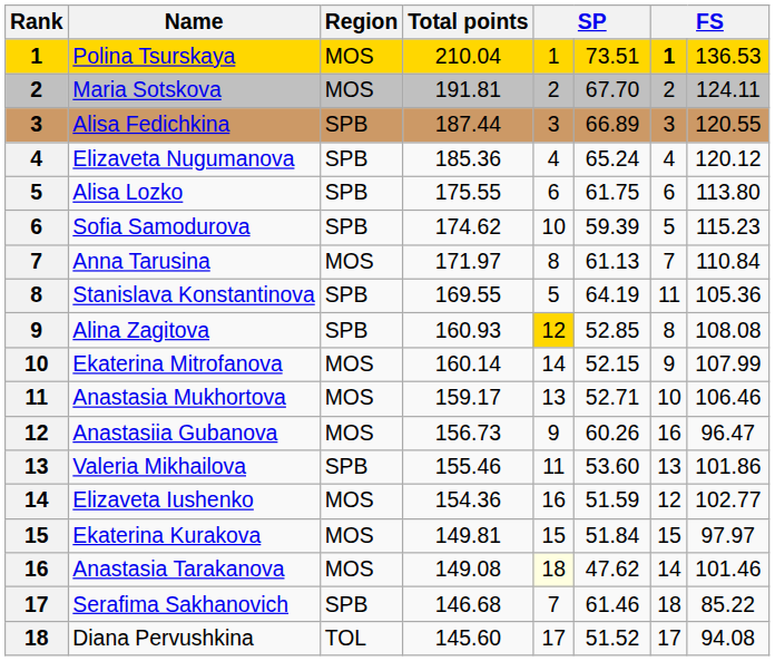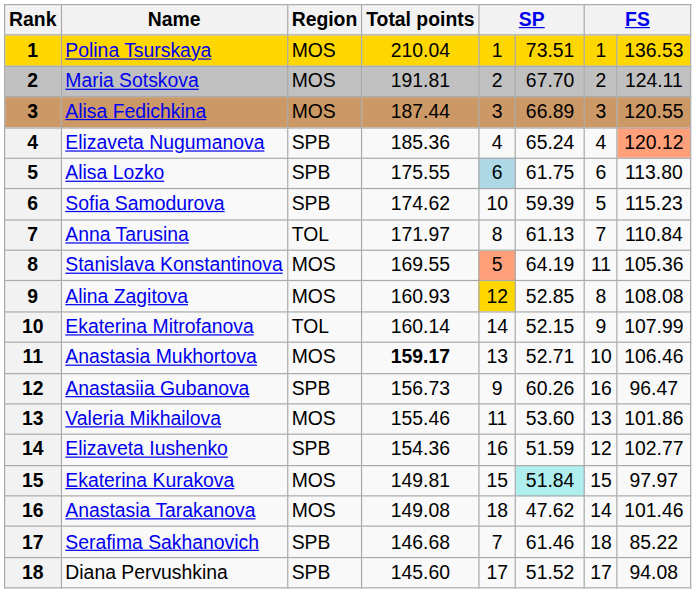 <table class="wikitable sortable">
 <tr>
 <th>Rank</th>
 <th>Name</th>
 <th>Region</th>
 <th>Total points</th>
 <th colspan=2 width=80px><a href='#'>SP</a></th>
 <th colspan=2 width=80px><a href='#'>FS</a></th>
 </tr>
 <tr bgcolor=gold>
 <td align=center><strong>1</strong></td>
 <td><a href='#'>Polina Tsurskaya</a></td>
 <td>MOS</td>
 <td align=center>210.04</td>
 <td align=center>1</td>
 <td align=center>73.51</td>
-<td align=center><strong>1</strong></td>
+<td align=center>1</td>
 <td align=center>136.53</td>
 </tr>
 <tr bgcolor=silver>
 <td align=center><strong>2</strong></td>
 <td><a href='#'>Maria Sotskova</a></td>
 <td>MOS</td>
 <td align=center>191.81</td>
 <td align=center>2</td>
 <td align=center>67.70</td>
 <td align=center>2</td>
 <td align=center>124.11</td>
 </tr>
 <tr bgcolor=cc9966>
 <td align=center><strong>3</strong></td>
 <td><a href='#'>Alisa Fedichkina</a></td>
-<td>SPB</td>
+<td>MOS</td>
 <td align=center>187.44</td>
 <td align=center>3</td>
 <td align=center>66.89</td>
 <td align=center>3</td>
 <td align=center>120.55</td>
 </tr>
 <tr>
 <th>4</th>
 <td><a href='#'>Elizaveta Nugumanova</a></td>
 <td>SPB</td>
 <td align=center>185.36</td>
 <td align=center>4</td>
 <td align=center>65.24</td>
 <td align=center>4</td>
-<td align=center>120.12</td>
+<td align=center style="background: lightsalmon;">120.12</td>
 </tr>
 <tr>
 <th>5</th>
 <td><a href='#'>Alisa Lozko</a></td>
 <td>SPB</td>
 <td align=center>175.55</td>
-<td align=center>6</td>
+<td align=center style="background: lightblue;">6</td>
 <td align=center>61.75</td>
 <td align=center>6</td>
 <td align=center>113.80</td>
 </tr>
 <tr>
 <th>6</th>
 <td><a href='#'>Sofia Samodurova</a></td>
 <td>SPB</td>
 <td align=center>174.62</td>
 <td align=center>10</td>
 <td align=center>59.39</td>
 <td align=center>5</td>
 <td align=center>115.23</td>
 </tr>
 <tr>
 <th>7</th>
 <td><a href='#'>Anna Tarusina</a></td>
-<td>MOS</td>
+<td>TOL</td>
 <td align=center>171.97</td>
 <td align=center>8</td>
 <td align=center>61.13</td>
 <td align=center>7</td>
 <td align=center>110.84</td>
 </tr>
 <tr>
 <th>8</th>
 <td><a href='#'>Stanislava Konstantinova</a></td>
-<td>SPB</td>
+<td>MOS</td>
 <td align=center>169.55</td>
-<td align=center>5</td>
+<td align=center style="background: lightsalmon;">5</td>
 <td align=center>64.19</td>
 <td align=center>11</td>
 <td align=center>105.36</td>
 </tr>
 <tr>
 <th>9</th>
 <td><a href='#'>Alina Zagitova</a></td>
-<td>SPB</td>
+<td>MOS</td>
 <td align=center>160.93</td>
 <td align=center style="background: gold;">12</td>
 <td align=center>52.85</td>
 <td align=center>8</td>
 <td align=center>108.08</td>
 </tr>
 <tr>
 <th>10</th>
 <td><a href='#'>Ekaterina Mitrofanova</a></td>
-<td>MOS</td>
+<td>TOL</td>
 <td align=center>160.14</td>
 <td align=center>14</td>
 <td align=center>52.15</td>
 <td align=center>9</td>
 <td align=center>107.99</td>
 </tr>
 <tr>
 <th>11</th>
 <td><a href='#'>Anastasia Mukhortova</a></td>
 <td>MOS</td>
-<td align=center>159.17</td>
+<td align=center><strong>159.17</strong></td>
 <td align=center>13</td>
 <td align=center>52.71</td>
 <td align=center>10</td>
 <td align=center>106.46</td>
 </tr>
 <tr>
 <th>12</th>
 <td><a href='#'>Anastasiia Gubanova</a></td>
-<td>MOS</td>
+<td>SPB</td>
 <td align=center>156.73</td>
 <td align=center>9</td>
 <td align=center>60.26</td>
 <td align=center>16</td>
 <td align=center>96.47</td>
 </tr>
 <tr>
 <th>13</th>
 <td><a href='#'>Valeria Mikhailova</a></td>
-<td>SPB</td>
+<td>MOS</td>
 <td align=center>155.46</td>
 <td align=center>11</td>
 <td align=center>53.60</td>
 <td align=center>13</td>
 <td align=center>101.86</td>
 </tr>
 <tr>
 <th>14</th>
 <td><a href='#'>Elizaveta Iushenko</a></td>
-<td>MOS</td>
+<td>SPB</td>
 <td align=center>154.36</td>
 <td align=center>16</td>
 <td align=center>51.59</td>
 <td align=center>12</td>
 <td align=center>102.77</td>
 </tr>
 <tr>
 <th>15</th>
 <td><a href='#'>Ekaterina Kurakova</a></td>
 <td>MOS</td>
 <td align=center>149.81</td>
 <td align=center>15</td>
-<td align=center>51.84</td>
+<td align=center style="background: paleturquoise;">51.84</td>
 <td align=center>15</td>
 <td align=center>97.97</td>
 </tr>
 <tr>
 <th>16</th>
 <td><a href='#'>Anastasia Tarakanova</a></td>
 <td>MOS</td>
 <td align=center>149.08</td>
-<td align=center style="background: lightyellow;">18</td>
+<td align=center>18</td>
 <td align=center>47.62</td>
 <td align=center>14</td>
 <td align=center>101.46</td>
 </tr>
 <tr>
 <th>17</th>
 <td><a href='#'>Serafima Sakhanovich</a></td>
 <td>SPB</td>
 <td align=center>146.68</td>
 <td align=center>7</td>
 <td align=center>61.46</td>
 <td align=center>18</td>
 <td align=center>85.22</td>
 </tr>
 <tr>
 <th>18</th>
 <td>Diana Pervushkina</td>
-<td>TOL</td>
+<td>SPB</td>
 <td align=center>145.60</td>
 <td align=center>17</td>
 <td align=center>51.52</td>
 <td align=center>17</td>
 <td align=center>94.08</td>
 </tr>
 </table>
